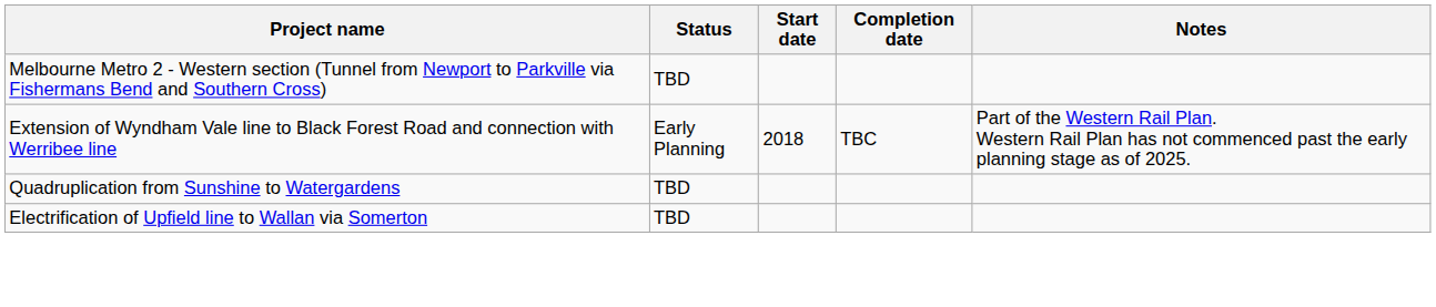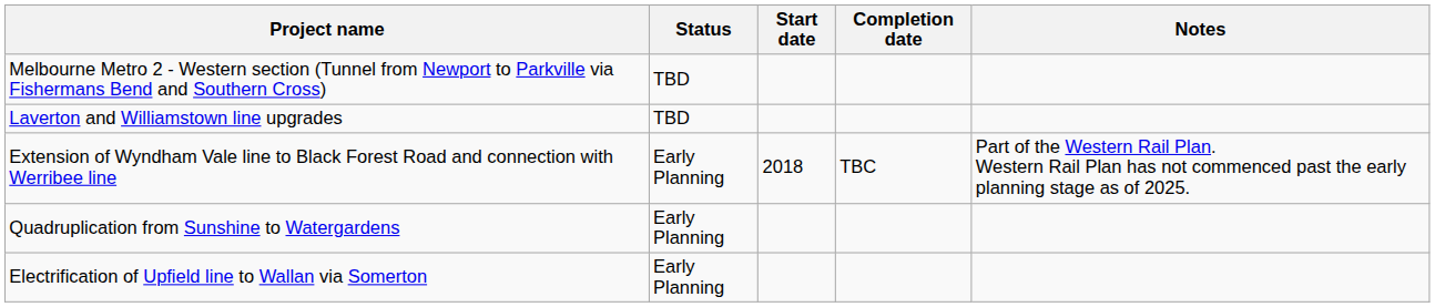 <table class="wikitable sortable">
 <tr>
 <th>Project name</th>
 <th>Status</th>
 <th>Start date</th>
 <th>Completion date</th>
 <th>Notes</th>
 </tr>
 <tr>
 <td>Melbourne Metro 2 - Western section (Tunnel from <a href='#'>Newport</a> to <a href='#'>Parkville</a> via <a href='#'>Fishermans Bend</a> and <a href='#'>Southern Cross</a>)</td>
 <td>TBD</td>
 <td></td>
 <td></td>
 <td></td>
 </tr>
 <tr>
+<td><a href='#'>Laverton</a> and <a href='#'>Williamstown line</a> upgrades</td>
+<td>TBD</td>
+<td></td>
+<td></td>
+<td></td>
+</tr>
+<tr>
 <td>Extension of Wyndham Vale line to Black Forest Road and connection with <a href='#'>Werribee line</a></td>
 <td>Early Planning</td>
 <td>2018</td>
 <td>TBC</td>
 <td>Part of the <a href='#'>Western Rail Plan</a>.<br>Western Rail Plan has not commenced past the early planning stage as of 2025.</td>
 </tr>
 <tr>
 <td>Quadruplication from <a href='#'>Sunshine</a> to <a href='#'>Watergardens</a></td>
-<td>TBD</td>
+<td>Early Planning</td>
 <td></td>
 <td></td>
 <td></td>
 </tr>
 <tr>
 <td>Electrification of <a href='#'>Upfield line</a> to <a href='#'>Wallan</a> via <a href='#'>Somerton</a></td>
-<td>TBD</td>
+<td>Early Planning</td>
 <td></td>
 <td></td>
 <td></td>
 </tr>
 </table>
